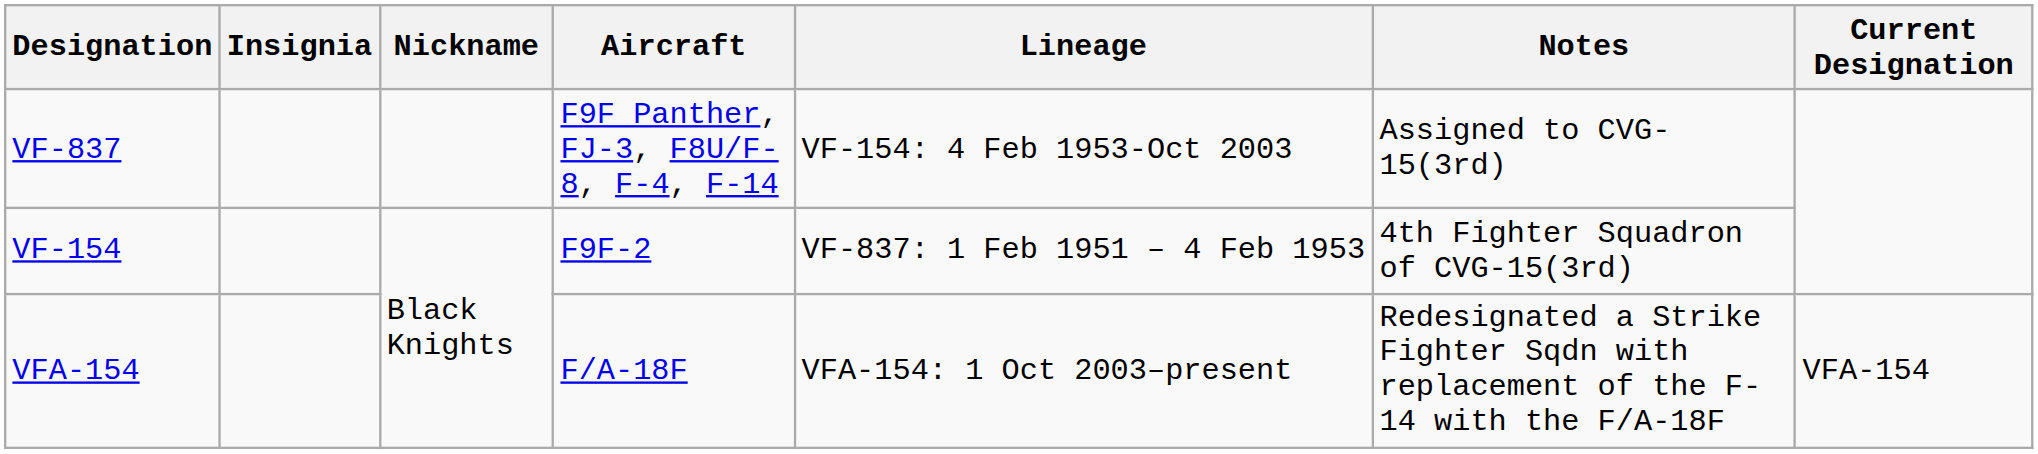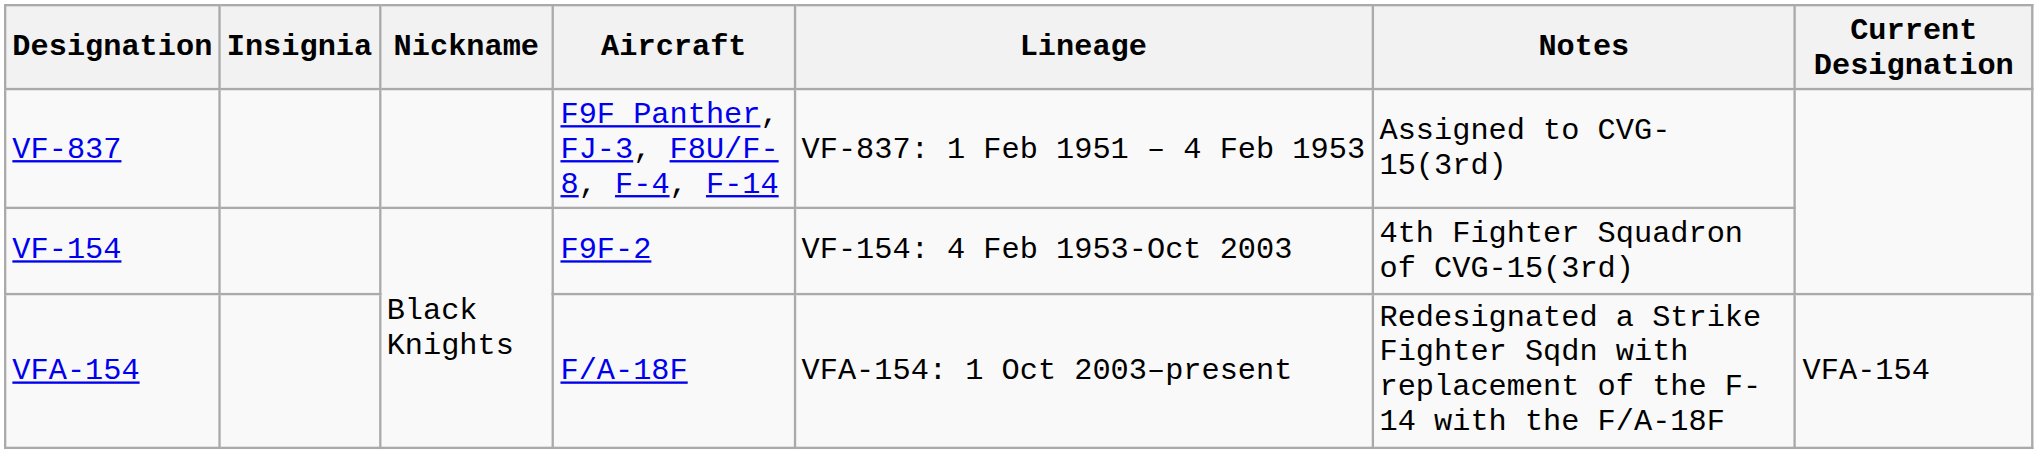 <table class="wikitable">
 <tr>
 <th>Designation</th>
 <th>Insignia</th>
 <th>Nickname</th>
 <th>Aircraft</th>
 <th>Lineage</th>
 <th>Notes</th>
 <th>Current Designation</th>
 </tr>
 <tr>
 <td><a href='#'>VF-837</a></td>
 <td></td>
 <td></td>
 <td><a href='#'>F9F Panther</a>, <a href='#'>FJ-3</a>, <a href='#'>F8U/F-8</a>, <a href='#'>F-4</a>, <a href='#'>F-14</a></td>
-<td>VF-154: 4 Feb 1953-Oct 2003</td>
+<td style="white-space: nowrap;">VF-837: 1 Feb 1951 – 4 Feb 1953</td>
 <td>Assigned to CVG-15(3rd)</td>
 </tr>
 <tr>
 <td><a href='#'>VF-154</a></td>
 <td></td>
 <td Rowspan="2">Black Knights</td>
 <td><a href='#'>F9F-2</a></td>
-<td style="white-space: nowrap;">VF-837: 1 Feb 1951 – 4 Feb 1953</td>
+<td>VF-154: 4 Feb 1953-Oct 2003</td>
 <td>4th Fighter Squadron of CVG-15(3rd)</td>
 </tr>
 <tr>
 <td><a href='#'>VFA-154</a></td>
 <td></td>
 <td><a href='#'>F/A-18F</a></td>
 <td>VFA-154: 1 Oct 2003–present</td>
 <td>Redesignated a Strike Fighter Sqdn with replacement of the F-14 with the F/A-18F</td>
 <td>VFA-154</td>
 </tr>
 </table>
